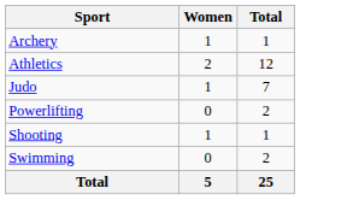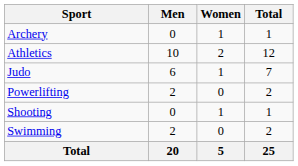 <table class="wikitable sortable" style="text-align:center;">
 <tr>
 <th width=180>Sport</th>
+<th width=55>Men</th>
 <th width=55>Women</th>
 <th width=55>Total</th>
 </tr>
 <tr>
 <td align=left><a href='#'>Archery</a></td>
+<td>0</td>
 <td>1</td>
 <td>1</td>
 </tr>
 <tr>
 <td align=left><a href='#'>Athletics</a></td>
+<td>10</td>
 <td>2</td>
 <td>12</td>
 </tr>
 <tr>
 <td align=left><a href='#'>Judo</a></td>
+<td>6</td>
 <td>1</td>
 <td>7</td>
 </tr>
 <tr>
 <td align=left><a href='#'>Powerlifting</a></td>
+<td>2</td>
 <td>0</td>
 <td>2</td>
 </tr>
 <tr>
 <td align=left><a href='#'>Shooting</a></td>
+<td>0</td>
 <td>1</td>
 <td>1</td>
 </tr>
 <tr>
 <td align=left><a href='#'>Swimming</a></td>
+<td>2</td>
 <td>0</td>
 <td>2</td>
 </tr>
 <tr class="sortbottom">
 <th>Total</th>
+<th>20</th>
 <th>5</th>
 <th>25</th>
 </tr>
 </table>
